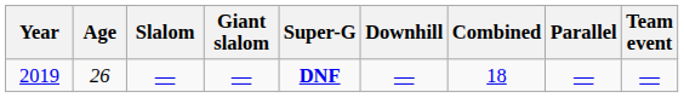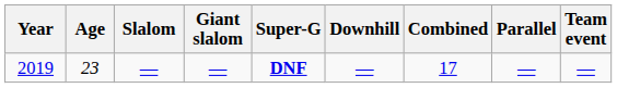 <table class=wikitable style="text-align:center">
 <tr>
 <th>  Year  </th>
 <th> Age </th>
 <th> Slalom </th>
 <th> Giant <br> slalom </th>
 <th>Super-G</th>
 <th>Downhill</th>
 <th>Combined</th>
 <th>Parallel</th>
 <th>Team<br>event</th>
 </tr>
 <tr>
 <td><a href='#'>2019</a></td>
-<td><em>26</em></td>
+<td><em>23</em></td>
 <td><a href='#'>—</a></td>
 <td><a href='#'>—</a></td>
 <td><strong><a href='#'>DNF</a></strong></td>
 <td><a href='#'>—</a></td>
-<td><a href='#'>18</a></td>
+<td><a href='#'>17</a></td>
 <td><a href='#'>—</a></td>
 <td><a href='#'>—</a></td>
 </tr>
 </table>
